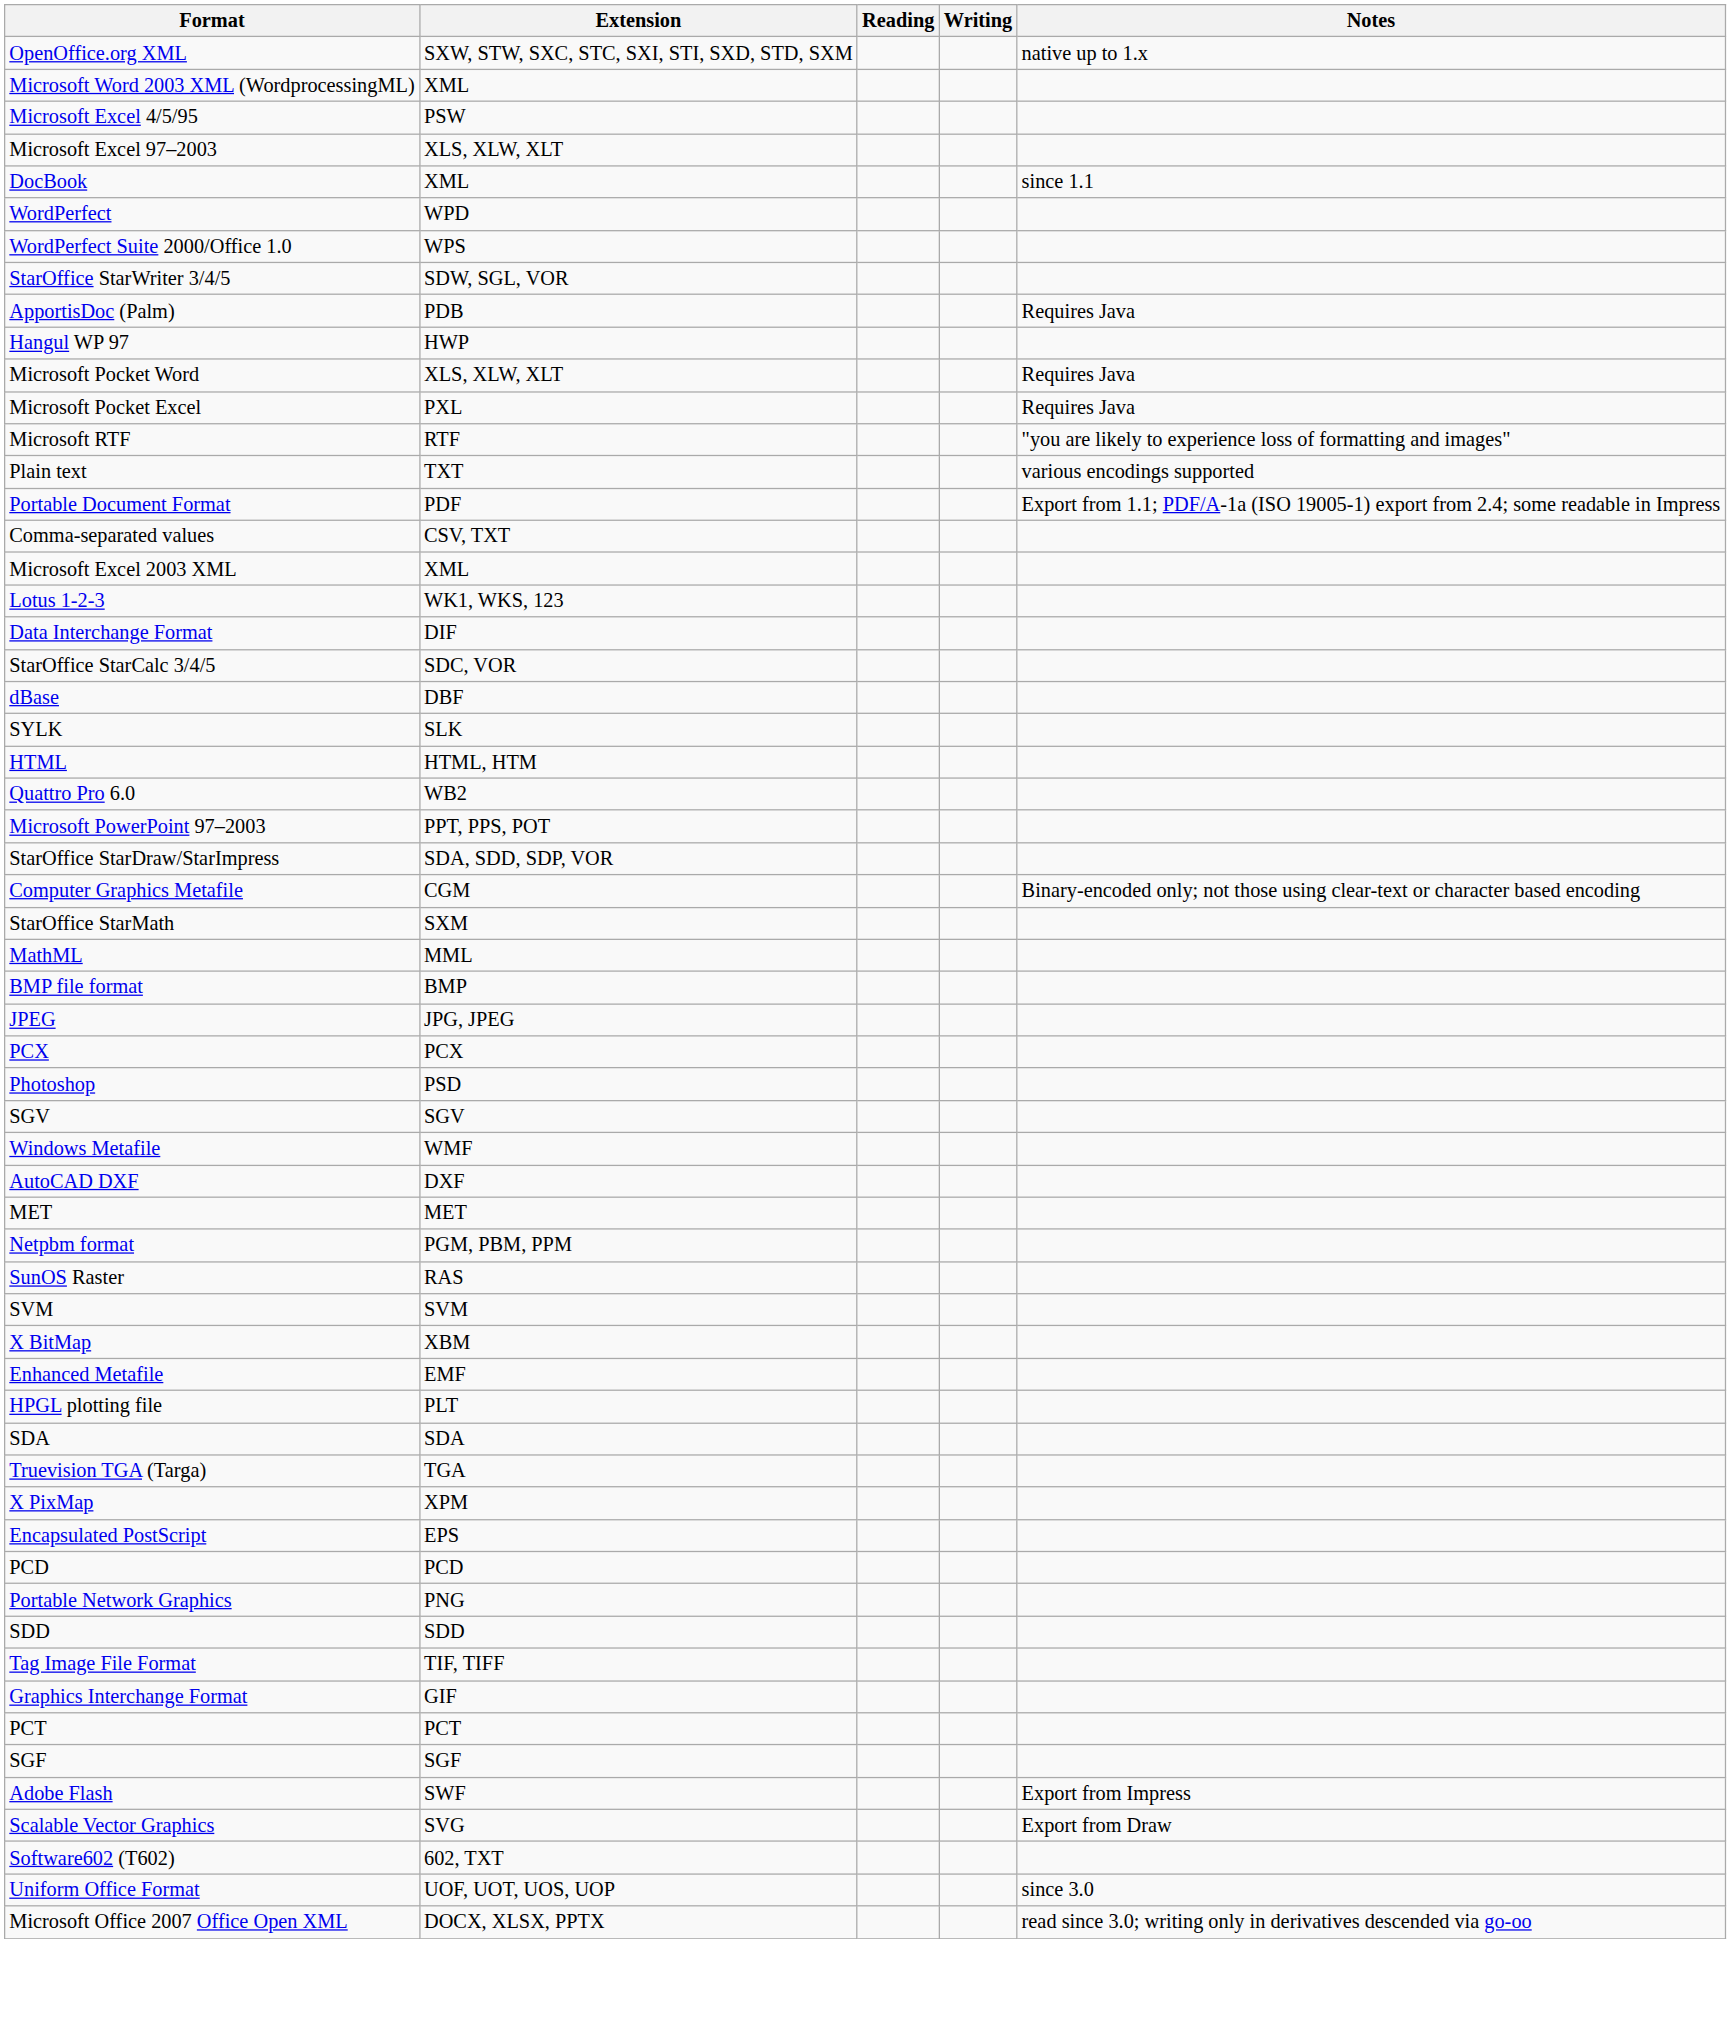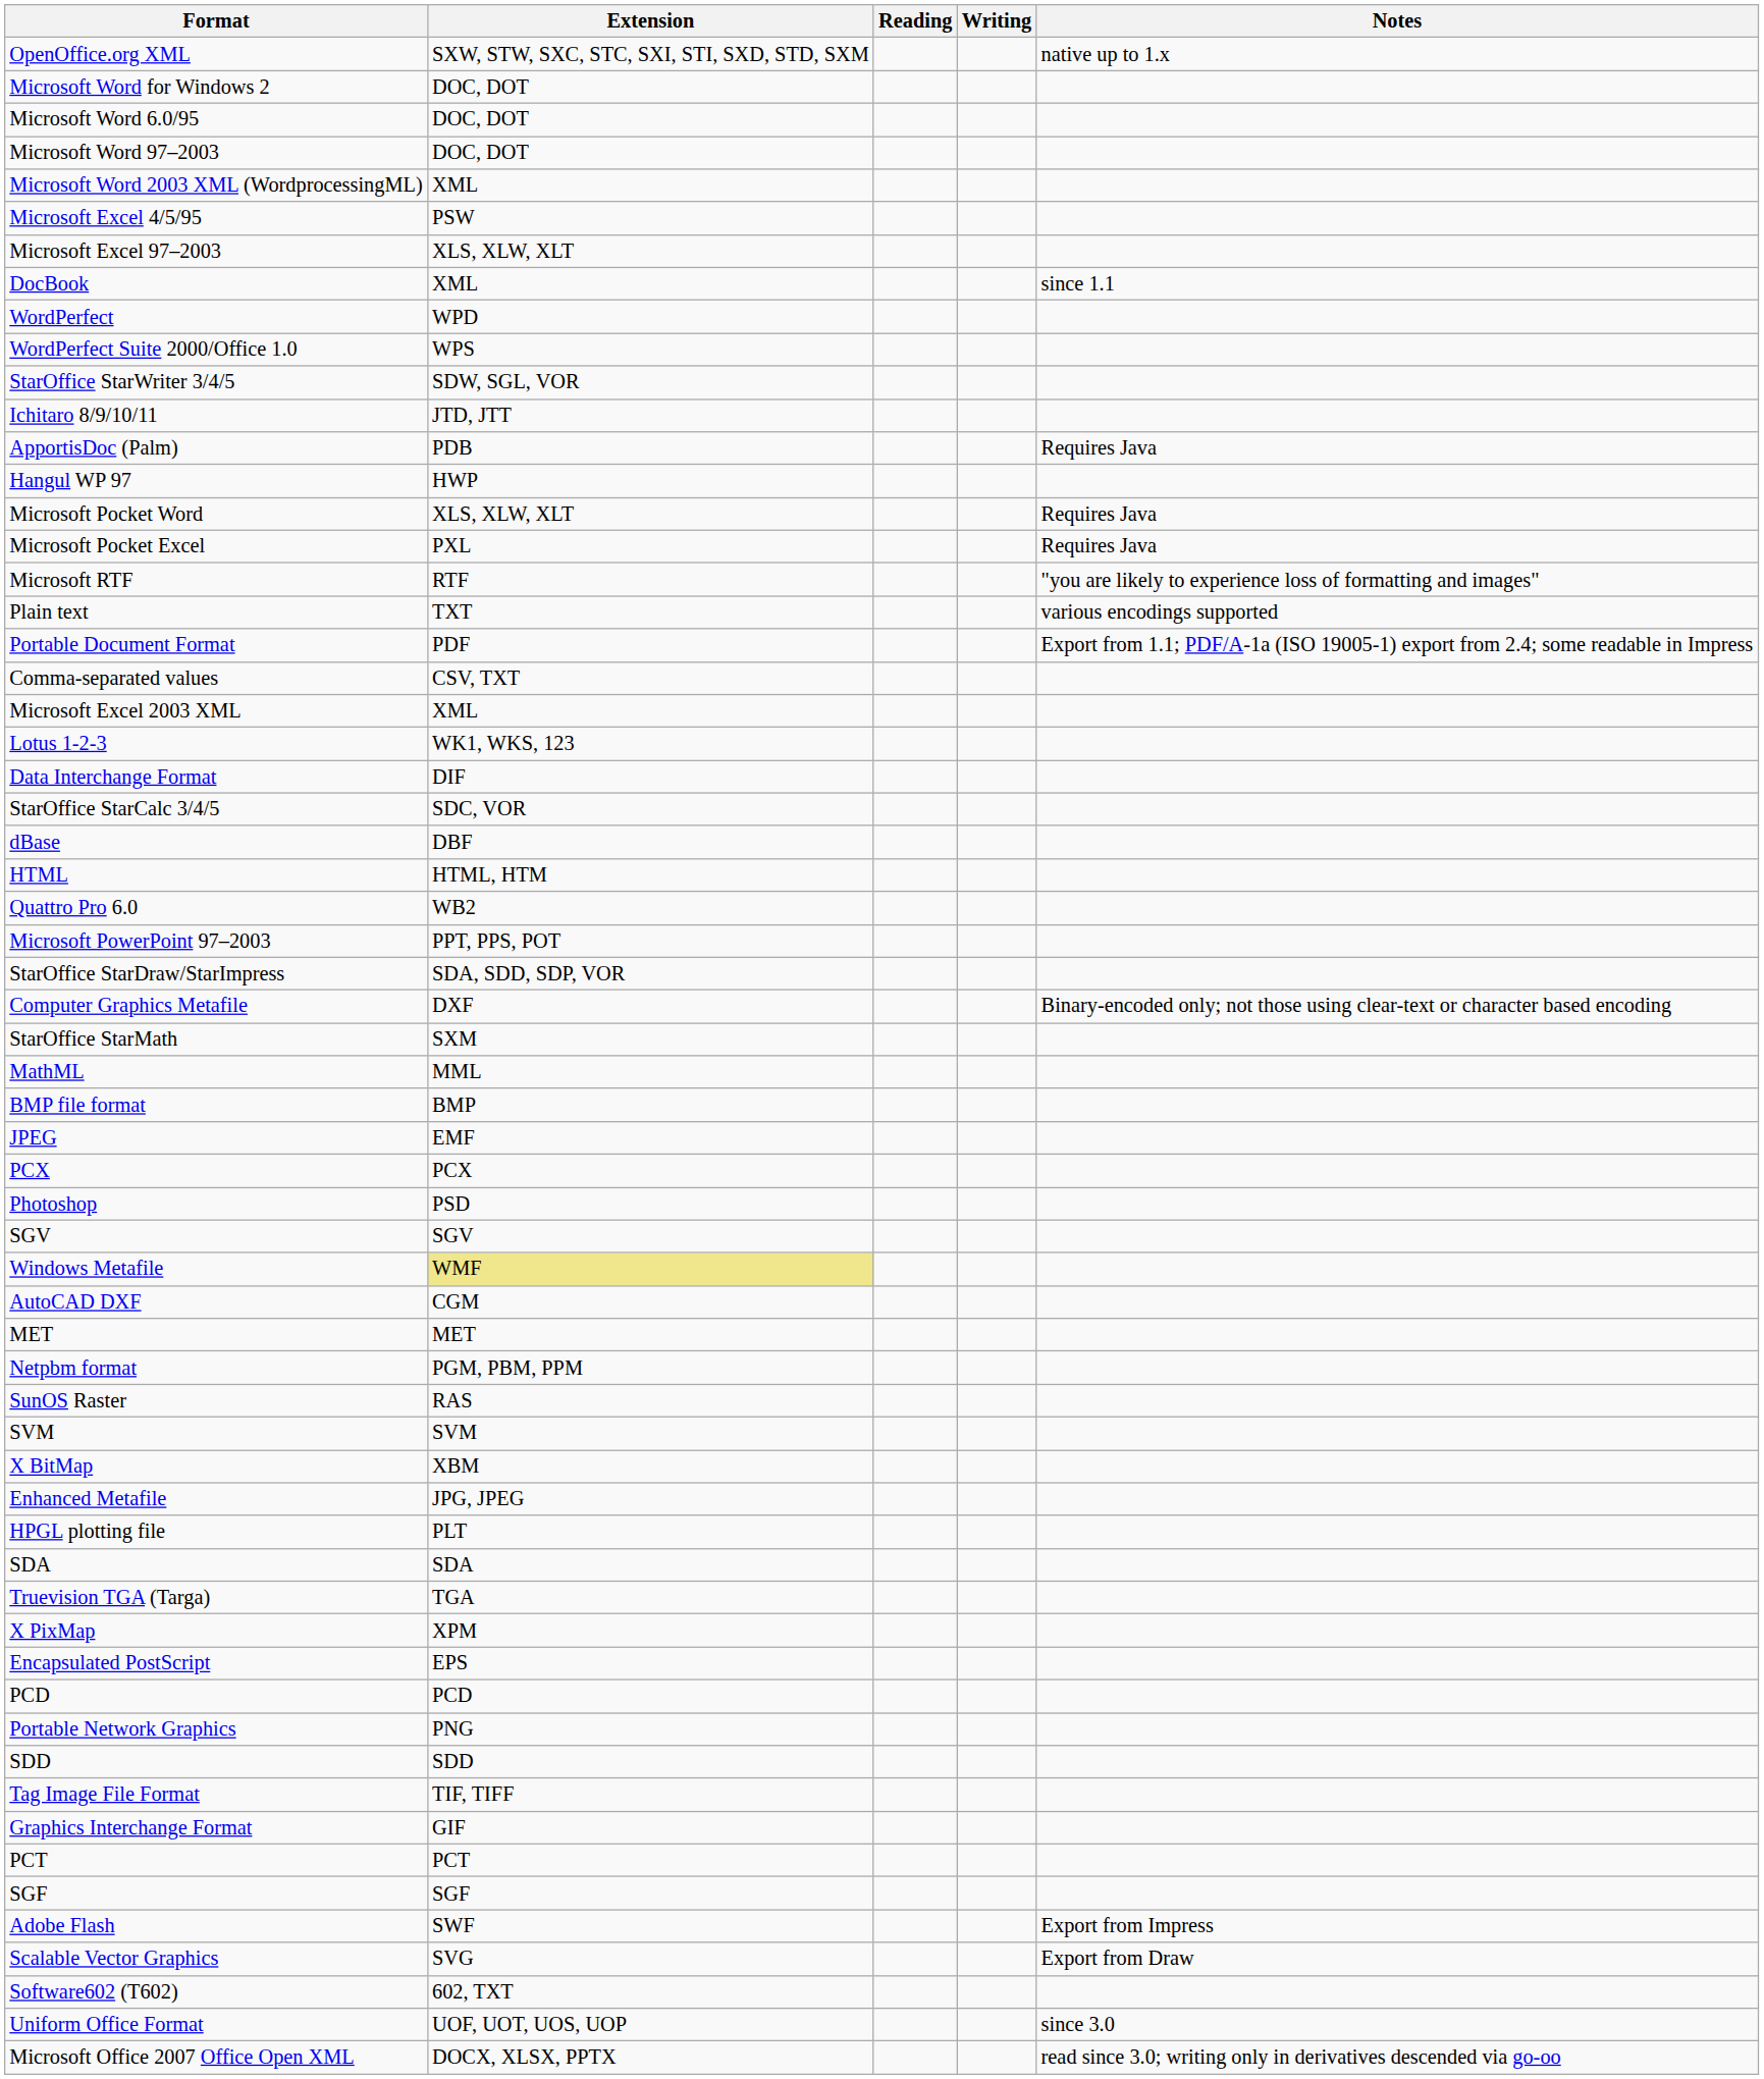 <table class="sortable collapsible collapsed wikitable">
 <tr>
 <th>Format</th>
 <th>Extension</th>
 <th>Reading</th>
 <th>Writing</th>
 <th>Notes</th>
 </tr>
 <tr>
 <td><a href='#'>OpenOffice.org XML</a></td>
 <td>SXW, STW, SXC, STC, SXI, STI, SXD, STD, SXM</td>
 <td></td>
 <td></td>
 <td>native up to 1.x</td>
+</tr>
+<tr>
+<td><a href='#'>Microsoft Word</a> for Windows 2</td>
+<td>DOC, DOT</td>
+<td></td>
+<td></td>
+<td></td>
+</tr>
+<tr>
+<td>Microsoft Word 6.0/95</td>
+<td>DOC, DOT</td>
+<td></td>
+<td></td>
+<td></td>
+</tr>
+<tr>
+<td>Microsoft Word 97–2003</td>
+<td>DOC, DOT</td>
+<td></td>
+<td></td>
+<td></td>
 </tr>
 <tr>
 <td><a href='#'>Microsoft Word 2003 XML</a> (WordprocessingML)</td>
 <td>XML</td>
 <td></td>
 <td></td>
 <td></td>
 </tr>
 <tr>
 <td><a href='#'>Microsoft Excel</a> 4/5/95</td>
 <td>PSW</td>
 <td></td>
 <td></td>
 <td></td>
 </tr>
 <tr>
 <td>Microsoft Excel 97–2003</td>
 <td>XLS, XLW, XLT</td>
 <td></td>
 <td></td>
 <td></td>
 </tr>
 <tr>
 <td><a href='#'>DocBook</a></td>
 <td>XML</td>
 <td></td>
 <td></td>
 <td>since 1.1</td>
 </tr>
 <tr>
 <td><a href='#'>WordPerfect</a></td>
 <td>WPD</td>
 <td></td>
 <td></td>
 <td></td>
 </tr>
 <tr>
 <td><a href='#'>WordPerfect Suite</a> 2000/Office 1.0</td>
 <td>WPS</td>
 <td></td>
 <td></td>
 <td></td>
 </tr>
 <tr>
 <td><a href='#'>StarOffice</a> StarWriter 3/4/5</td>
 <td>SDW, SGL, VOR</td>
+<td></td>
+<td></td>
+<td></td>
+</tr>
+<tr>
+<td><a href='#'>Ichitaro</a> 8/9/10/11</td>
+<td>JTD, JTT</td>
 <td></td>
 <td></td>
 <td></td>
 </tr>
 <tr>
 <td><a href='#'>ApportisDoc</a> (Palm)</td>
 <td>PDB</td>
 <td></td>
 <td></td>
 <td>Requires Java</td>
 </tr>
 <tr>
 <td><a href='#'>Hangul</a> WP 97</td>
 <td>HWP</td>
 <td></td>
 <td></td>
 <td></td>
 </tr>
 <tr>
 <td>Microsoft Pocket Word</td>
 <td>XLS, XLW, XLT</td>
 <td></td>
 <td></td>
 <td>Requires Java</td>
 </tr>
 <tr>
 <td>Microsoft Pocket Excel</td>
 <td>PXL</td>
 <td></td>
 <td></td>
 <td>Requires Java</td>
 </tr>
 <tr>
 <td>Microsoft RTF</td>
 <td>RTF</td>
 <td></td>
 <td></td>
 <td>"you are likely to experience loss of formatting and images"</td>
 </tr>
 <tr>
 <td>Plain text</td>
 <td>TXT</td>
 <td></td>
 <td></td>
 <td>various encodings supported</td>
 </tr>
 <tr>
 <td><a href='#'>Portable Document Format</a></td>
 <td>PDF</td>
 <td></td>
 <td></td>
 <td>Export from 1.1; <a href='#'>PDF/A</a>-1a (ISO 19005-1) export from 2.4; some readable in Impress</td>
 </tr>
 <tr>
 <td>Comma-separated values</td>
 <td>CSV, TXT</td>
 <td></td>
 <td></td>
 <td></td>
 </tr>
 <tr>
 <td>Microsoft Excel 2003 XML</td>
 <td>XML</td>
 <td></td>
 <td></td>
 <td></td>
 </tr>
 <tr>
 <td><a href='#'>Lotus 1-2-3</a></td>
 <td>WK1, WKS, 123</td>
 <td></td>
 <td></td>
 <td></td>
 </tr>
 <tr>
 <td><a href='#'>Data Interchange Format</a></td>
 <td>DIF</td>
 <td></td>
 <td></td>
 <td></td>
 </tr>
 <tr>
 <td>StarOffice StarCalc 3/4/5</td>
 <td>SDC, VOR</td>
 <td></td>
 <td></td>
 <td></td>
 </tr>
 <tr>
 <td><a href='#'>dBase</a></td>
 <td>DBF</td>
 <td></td>
 <td></td>
 <td></td>
 </tr>
 <tr>
-<td>SYLK</td>
-<td>SLK</td>
-<td></td>
-<td></td>
-<td></td>
-</tr>
-<tr>
 <td><a href='#'>HTML</a></td>
 <td>HTML, HTM</td>
 <td></td>
 <td></td>
 <td></td>
 </tr>
 <tr>
 <td><a href='#'>Quattro Pro</a> 6.0</td>
 <td>WB2</td>
 <td></td>
 <td></td>
 <td></td>
 </tr>
 <tr>
 <td><a href='#'>Microsoft PowerPoint</a> 97–2003</td>
 <td>PPT, PPS, POT</td>
 <td></td>
 <td></td>
 <td></td>
 </tr>
 <tr>
 <td>StarOffice StarDraw/StarImpress</td>
 <td>SDA, SDD, SDP, VOR</td>
 <td></td>
 <td></td>
 <td></td>
 </tr>
 <tr>
 <td><a href='#'>Computer Graphics Metafile</a></td>
-<td>CGM</td>
+<td>DXF</td>
 <td></td>
 <td></td>
 <td>Binary-encoded only; not those using clear-text or character based encoding</td>
 </tr>
 <tr>
 <td>StarOffice StarMath</td>
 <td>SXM</td>
 <td></td>
 <td></td>
 <td></td>
 </tr>
 <tr>
 <td><a href='#'>MathML</a></td>
 <td>MML</td>
 <td></td>
 <td></td>
 <td></td>
 </tr>
 <tr>
 <td><a href='#'>BMP file format</a></td>
 <td>BMP</td>
 <td></td>
 <td></td>
 <td></td>
 </tr>
 <tr>
 <td><a href='#'>JPEG</a></td>
-<td>JPG, JPEG</td>
+<td>EMF</td>
 <td></td>
 <td></td>
 <td></td>
 </tr>
 <tr>
 <td><a href='#'>PCX</a></td>
 <td>PCX</td>
 <td></td>
 <td></td>
 <td></td>
 </tr>
 <tr>
 <td><a href='#'>Photoshop</a></td>
 <td>PSD</td>
 <td></td>
 <td></td>
 <td></td>
 </tr>
 <tr>
 <td>SGV</td>
 <td>SGV</td>
 <td></td>
 <td></td>
 <td></td>
 </tr>
 <tr>
 <td><a href='#'>Windows Metafile</a></td>
-<td>WMF</td>
+<td style="background: khaki;">WMF</td>
 <td></td>
 <td></td>
 <td></td>
 </tr>
 <tr>
 <td><a href='#'>AutoCAD DXF</a></td>
-<td>DXF</td>
+<td>CGM</td>
 <td></td>
 <td></td>
 <td></td>
 </tr>
 <tr>
 <td>MET</td>
 <td>MET</td>
 <td></td>
 <td></td>
 <td></td>
 </tr>
 <tr>
 <td><a href='#'>Netpbm format</a></td>
 <td>PGM, PBM, PPM</td>
 <td></td>
 <td></td>
 <td></td>
 </tr>
 <tr>
 <td><a href='#'>SunOS</a> Raster</td>
 <td>RAS</td>
 <td></td>
 <td></td>
 <td></td>
 </tr>
 <tr>
 <td>SVM</td>
 <td>SVM</td>
 <td></td>
 <td></td>
 <td></td>
 </tr>
 <tr>
 <td><a href='#'>X BitMap</a></td>
 <td>XBM</td>
 <td></td>
 <td></td>
 <td></td>
 </tr>
 <tr>
 <td><a href='#'>Enhanced Metafile</a></td>
-<td>EMF</td>
+<td>JPG, JPEG</td>
 <td></td>
 <td></td>
 <td></td>
 </tr>
 <tr>
 <td><a href='#'>HPGL</a> plotting file</td>
 <td>PLT</td>
 <td></td>
 <td></td>
 <td></td>
 </tr>
 <tr>
 <td>SDA</td>
 <td>SDA</td>
 <td></td>
 <td></td>
 <td></td>
 </tr>
 <tr>
 <td><a href='#'>Truevision TGA</a> (Targa)</td>
 <td>TGA</td>
 <td></td>
 <td></td>
 <td></td>
 </tr>
 <tr>
 <td><a href='#'>X PixMap</a></td>
 <td>XPM</td>
 <td></td>
 <td></td>
 <td></td>
 </tr>
 <tr>
 <td><a href='#'>Encapsulated PostScript</a></td>
 <td>EPS</td>
 <td></td>
 <td></td>
 <td></td>
 </tr>
 <tr>
 <td>PCD</td>
 <td>PCD</td>
 <td></td>
 <td></td>
 <td></td>
 </tr>
 <tr>
 <td><a href='#'>Portable Network Graphics</a></td>
 <td>PNG</td>
 <td></td>
 <td></td>
 <td></td>
 </tr>
 <tr>
 <td>SDD</td>
 <td>SDD</td>
 <td></td>
 <td></td>
 <td></td>
 </tr>
 <tr>
 <td><a href='#'>Tag Image File Format</a></td>
 <td>TIF, TIFF</td>
 <td></td>
 <td></td>
 <td></td>
 </tr>
 <tr>
 <td><a href='#'>Graphics Interchange Format</a></td>
 <td>GIF</td>
 <td></td>
 <td></td>
 <td></td>
 </tr>
 <tr>
 <td>PCT</td>
 <td>PCT</td>
 <td></td>
 <td></td>
 <td></td>
 </tr>
 <tr>
 <td>SGF</td>
 <td>SGF</td>
 <td></td>
 <td></td>
 <td></td>
 </tr>
 <tr>
 <td><a href='#'>Adobe Flash</a></td>
 <td>SWF</td>
 <td></td>
 <td></td>
 <td>Export from Impress</td>
 </tr>
 <tr>
 <td><a href='#'>Scalable Vector Graphics</a></td>
 <td>SVG</td>
 <td></td>
 <td></td>
 <td>Export from Draw</td>
 </tr>
 <tr>
 <td><a href='#'>Software602</a> (T602)</td>
 <td>602, TXT</td>
 <td></td>
 <td></td>
 <td></td>
 </tr>
 <tr>
 <td><a href='#'>Uniform Office Format</a></td>
 <td>UOF, UOT, UOS, UOP</td>
 <td></td>
 <td></td>
 <td>since 3.0</td>
 </tr>
 <tr>
 <td>Microsoft Office 2007 <a href='#'>Office Open XML</a></td>
 <td>DOCX, XLSX, PPTX</td>
 <td></td>
 <td></td>
 <td>read since 3.0; writing only in derivatives descended via <a href='#'>go-oo</a></td>
 </tr>
 </table>
